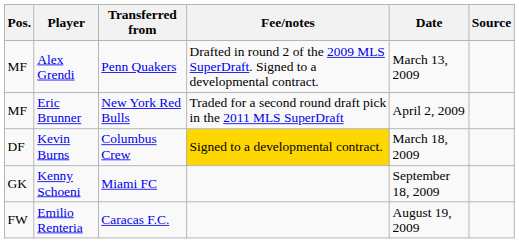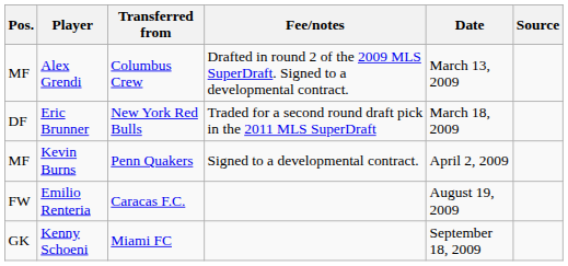 <table class="wikitable sortable" style="text-align: left">
 <tr>
 <th><strong>Pos.</strong></th>
 <th><strong>Player</strong></th>
 <th><strong>Transferred from</strong></th>
 <th><strong>Fee/notes</strong></th>
 <th><strong>Date</strong></th>
 <th><strong>Source</strong></th>
 </tr>
 <tr>
 <td>MF</td>
 <td> <a href='#'>Alex Grendi</a></td>
-<td> <a href='#'>Penn Quakers</a></td>
+<td> <a href='#'>Columbus Crew</a></td>
 <td>Drafted in round 2 of the <a href='#'>2009 MLS SuperDraft</a>. Signed to a developmental contract.</td>
 <td>March 13, 2009</td>
 <td align=center></td>
 </tr>
 <tr>
-<td>MF</td>
+<td>DF</td>
 <td> <a href='#'>Eric Brunner</a></td>
 <td> <a href='#'>New York Red Bulls</a></td>
 <td>Traded for a second round draft pick in the <a href='#'>2011 MLS SuperDraft</a></td>
+<td>March 18, 2009</td>
+<td align=center></td>
+</tr>
+<tr>
+<td>MF</td>
+<td> <a href='#'>Kevin Burns</a></td>
+<td> <a href='#'>Penn Quakers</a></td>
+<td>Signed to a developmental contract.</td>
 <td>April 2, 2009</td>
 <td align=center></td>
 </tr>
 <tr>
-<td>DF</td>
-<td> <a href='#'>Kevin Burns</a></td>
-<td> <a href='#'>Columbus Crew</a></td>
-<td style="background: gold;">Signed to a developmental contract.</td>
-<td>March 18, 2009</td>
+<td>FW</td>
+<td> <a href='#'>Emilio Renteria</a></td>
+<td> <a href='#'>Caracas F.C.</a></td>
+<td></td>
+<td>August 19, 2009</td>
 <td align=center></td>
 </tr>
 <tr>
 <td>GK</td>
 <td> <a href='#'>Kenny Schoeni</a></td>
 <td> <a href='#'>Miami FC</a></td>
 <td></td>
 <td>September 18, 2009</td>
 <td align=center></td>
 </tr>
-<tr>
-<td>FW</td>
-<td> <a href='#'>Emilio Renteria</a></td>
-<td> <a href='#'>Caracas F.C.</a></td>
-<td></td>
-<td>August 19, 2009</td>
-<td align=center></td>
-</tr>
 </table>
